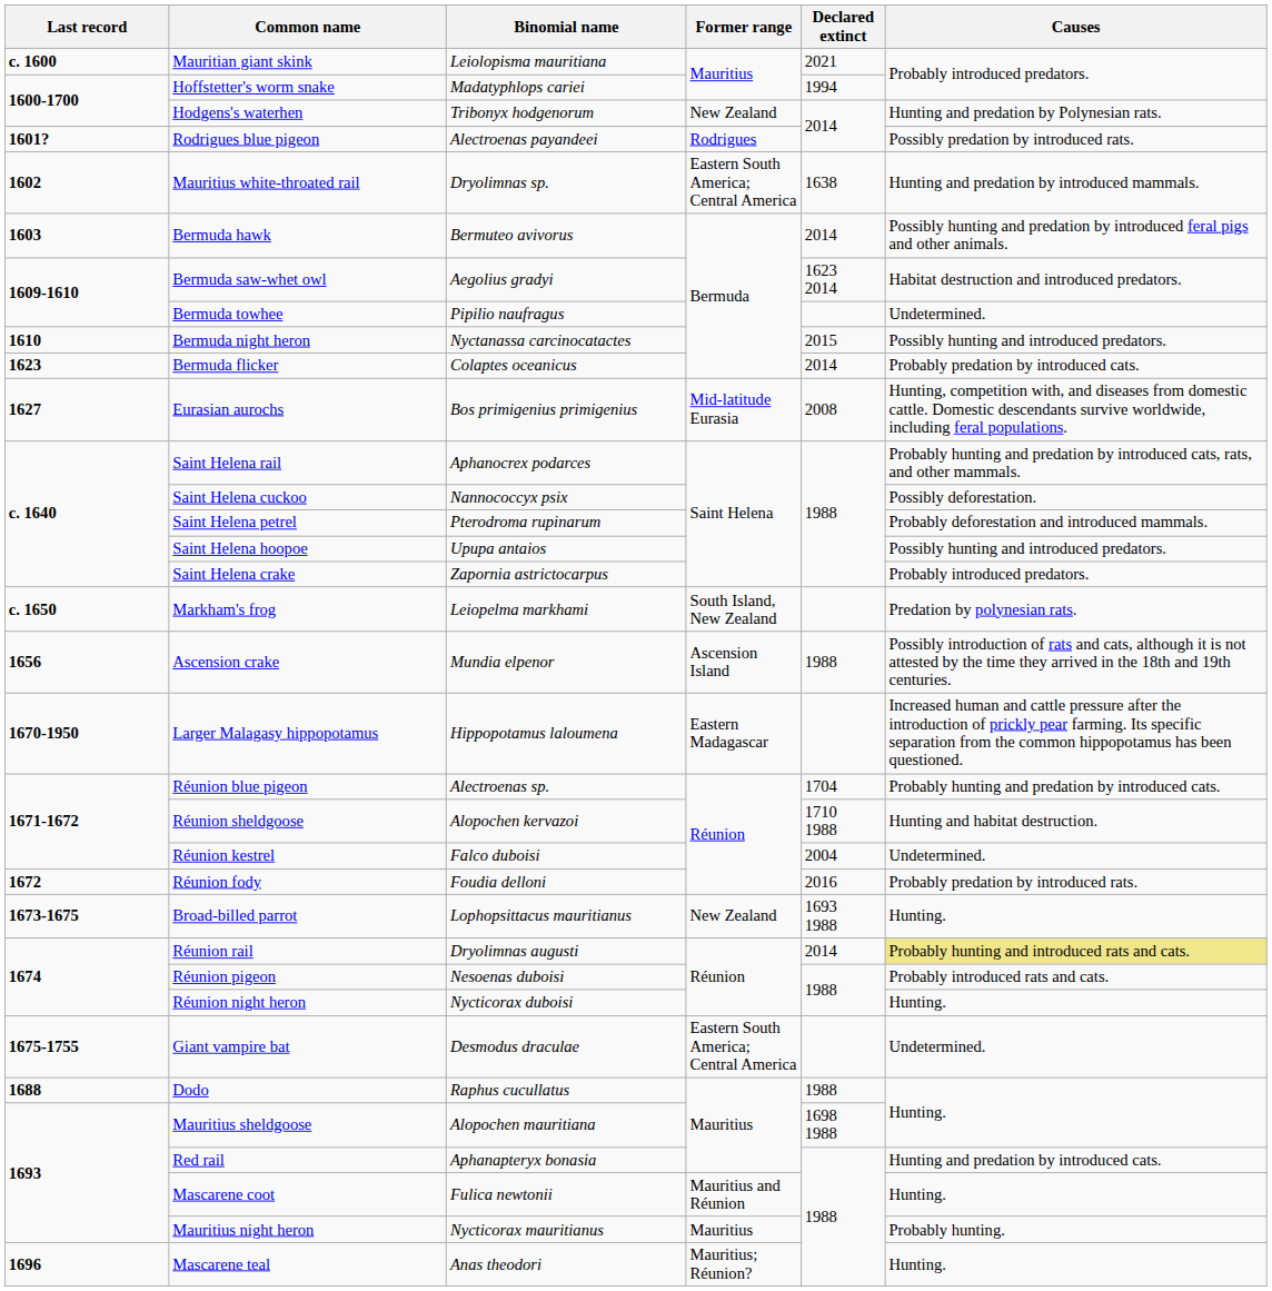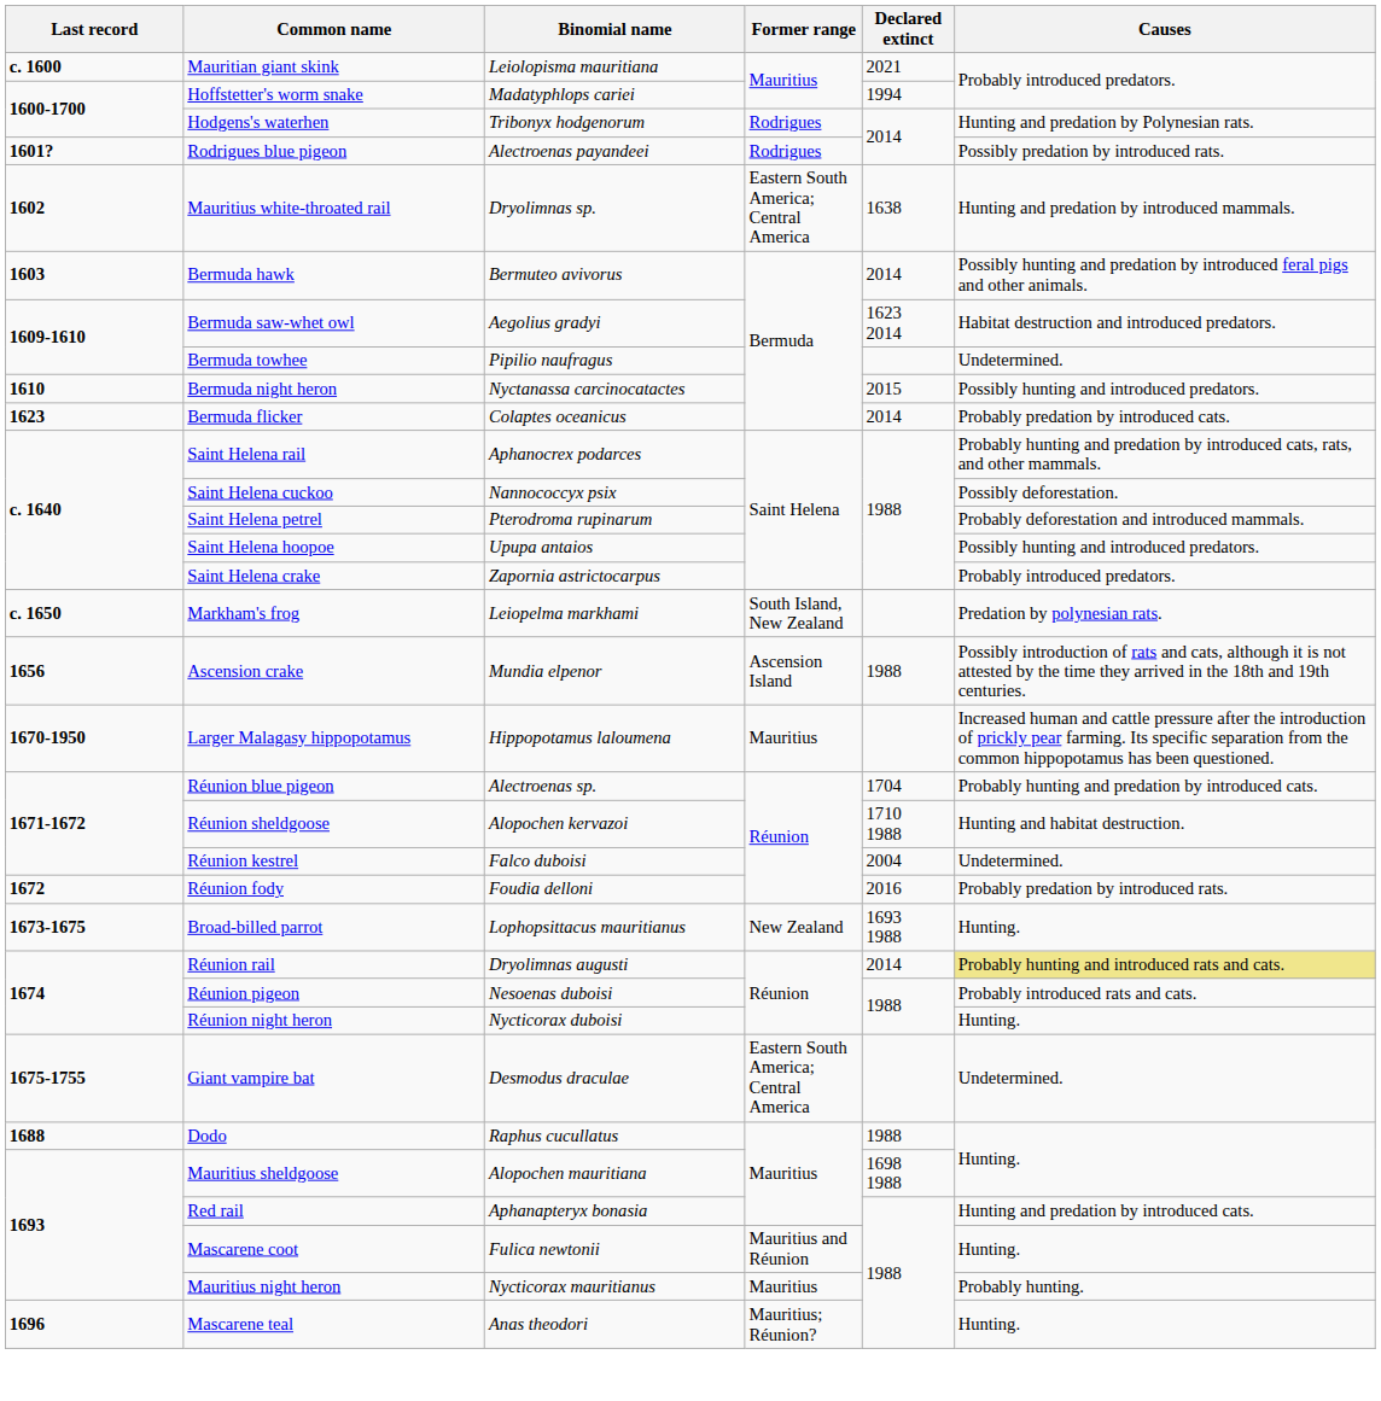 <table class="wikitable sortable">
 <tr>
 <th style="width:13%;">Last record</th>
 <th style="width:22%;">Common name</th>
 <th style="width:19%;">Binomial name</th>
 <th>Former range</th>
 <th>Declared extinct</th>
 <th>Causes</th>
 </tr>
 <tr>
 <td><strong>c. 1600</strong></td>
 <td><a href='#'>Mauritian giant skink</a></td>
 <td><em>Leiolopisma mauritiana</em></td>
 <td rowspan="2"><a href='#'>Mauritius</a></td>
 <td>2021 </td>
 <td rowspan="2">Probably introduced predators.</td>
 </tr>
 <tr>
 <td rowspan="2"><strong>1600-1700</strong></td>
 <td><a href='#'>Hoffstetter's worm snake</a></td>
 <td><em>Madatyphlops cariei</em></td>
 <td>1994 </td>
 </tr>
 <tr>
 <td><a href='#'>Hodgens's waterhen</a></td>
 <td><em>Tribonyx hodgenorum</em></td>
-<td>New Zealand</td>
+<td><a href='#'>Rodrigues</a></td>
 <td rowspan="2">2014 </td>
 <td>Hunting and predation by Polynesian rats.</td>
 </tr>
 <tr>
 <td><strong>1601?</strong></td>
 <td><a href='#'>Rodrigues blue pigeon</a></td>
 <td><em>Alectroenas payandeei</em></td>
 <td><a href='#'>Rodrigues</a></td>
 <td>Possibly predation by introduced rats.</td>
 </tr>
 <tr>
 <td><strong>1602</strong></td>
 <td><a href='#'>Mauritius white-throated rail</a></td>
 <td><em>Dryolimnas sp.</em></td>
 <td>Eastern South America;<br>Central America </td>
 <td>1638</td>
 <td>Hunting and predation by introduced mammals.</td>
 </tr>
 <tr>
 <td><strong>1603</strong></td>
 <td><a href='#'>Bermuda hawk</a></td>
 <td><em>Bermuteo avivorus</em></td>
 <td rowspan="5">Bermuda</td>
 <td>2014 </td>
 <td>Possibly hunting and predation by introduced <a href='#'>feral pigs</a> and other animals.</td>
 </tr>
 <tr>
 <td rowspan="2"><strong>1609-1610</strong></td>
 <td><a href='#'>Bermuda saw-whet owl</a></td>
 <td><em>Aegolius gradyi</em></td>
 <td>1623<br>2014 </td>
 <td>Habitat destruction and introduced predators.</td>
 </tr>
 <tr>
 <td><a href='#'>Bermuda towhee</a></td>
 <td><em>Pipilio naufragus</em></td>
 <td></td>
 <td>Undetermined.</td>
 </tr>
 <tr>
 <td><strong>1610</strong></td>
 <td><a href='#'>Bermuda night heron</a></td>
 <td><em>Nyctanassa carcinocatactes</em></td>
 <td>2015 </td>
 <td>Possibly hunting and introduced predators.</td>
 </tr>
 <tr>
 <td><strong>1623</strong></td>
 <td><a href='#'>Bermuda flicker</a></td>
 <td><em>Colaptes oceanicus</em></td>
 <td>2014 </td>
 <td>Probably predation by introduced cats.</td>
 </tr>
 <tr>
-<td><strong>1627</strong></td>
-<td><a href='#'>Eurasian aurochs</a></td>
-<td><em>Bos primigenius primigenius</em></td>
-<td><a href='#'>Mid-latitude</a> Eurasia</td>
-<td>2008 </td>
-<td>Hunting, competition with, and diseases from domestic cattle. Domestic descendants survive worldwide, including <a href='#'>feral populations</a>.</td>
-</tr>
-<tr>
 <td rowspan="5"><strong>c. 1640</strong></td>
 <td><a href='#'>Saint Helena rail</a></td>
 <td><em>Aphanocrex podarces</em></td>
 <td rowspan="5">Saint Helena</td>
 <td rowspan="5">1988 </td>
 <td>Probably hunting and predation by introduced cats, rats, and other mammals.</td>
 </tr>
 <tr>
 <td><a href='#'>Saint Helena cuckoo</a></td>
 <td><em>Nannococcyx psix</em></td>
 <td>Possibly deforestation.</td>
 </tr>
 <tr>
 <td><a href='#'>Saint Helena petrel</a></td>
 <td><em>Pterodroma rupinarum</em></td>
 <td>Probably deforestation and introduced mammals.</td>
 </tr>
 <tr>
 <td><a href='#'>Saint Helena hoopoe</a></td>
 <td><em>Upupa antaios</em></td>
 <td>Possibly hunting and introduced predators.</td>
 </tr>
 <tr>
 <td><a href='#'>Saint Helena crake</a></td>
 <td><em>Zapornia astrictocarpus</em></td>
 <td>Probably introduced predators.</td>
 </tr>
 <tr>
 <td><strong>c. 1650</strong></td>
 <td><a href='#'>Markham's frog</a></td>
 <td><em>Leiopelma markhami</em></td>
 <td>South Island, New Zealand</td>
 <td></td>
 <td>Predation by <a href='#'>polynesian rats</a>.</td>
 </tr>
 <tr>
 <td><strong>1656</strong></td>
 <td><a href='#'>Ascension crake</a></td>
 <td><em>Mundia elpenor</em></td>
 <td>Ascension Island</td>
 <td>1988 </td>
 <td>Possibly introduction of <a href='#'>rats</a> and cats, although it is not attested by the time they arrived in the 18th and 19th centuries.</td>
 </tr>
 <tr>
 <td><strong>1670-1950</strong></td>
 <td><a href='#'>Larger Malagasy hippopotamus</a></td>
 <td><em>Hippopotamus laloumena</em></td>
-<td>Eastern Madagascar</td>
+<td>Mauritius</td>
 <td></td>
 <td>Increased human and cattle pressure after the introduction of <a href='#'>prickly pear</a> farming. Its specific separation from the common hippopotamus has been questioned.</td>
 </tr>
 <tr>
 <td rowspan="3"><strong>1671-1672</strong></td>
 <td><a href='#'>Réunion blue pigeon</a></td>
 <td><em>Alectroenas sp.</em></td>
 <td rowspan="4"><a href='#'>Réunion</a></td>
 <td>1704</td>
 <td>Probably hunting and predation by introduced cats.</td>
 </tr>
 <tr>
 <td><a href='#'>Réunion sheldgoose</a></td>
 <td><em>Alopochen kervazoi</em></td>
 <td>1710<br>1988 </td>
 <td>Hunting and habitat destruction.</td>
 </tr>
 <tr>
 <td><a href='#'>Réunion kestrel</a></td>
 <td><em>Falco duboisi</em></td>
 <td>2004 </td>
 <td>Undetermined.</td>
 </tr>
 <tr>
 <td><strong>1672</strong></td>
 <td><a href='#'>Réunion fody</a></td>
 <td><em>Foudia delloni</em></td>
 <td>2016 </td>
 <td>Probably predation by introduced rats.</td>
 </tr>
 <tr>
 <td><strong>1673-1675</strong></td>
 <td><a href='#'>Broad-billed parrot</a></td>
 <td><em>Lophopsittacus mauritianus</em></td>
 <td>New Zealand</td>
 <td>1693<br>1988 </td>
 <td>Hunting.</td>
 </tr>
 <tr>
 <td rowspan="3"><strong>1674</strong></td>
 <td><a href='#'>Réunion rail</a></td>
 <td><em>Dryolimnas augusti</em></td>
 <td rowspan="3">Réunion</td>
 <td>2014 </td>
 <td style="background: khaki;">Probably hunting and introduced rats and cats.</td>
 </tr>
 <tr>
 <td><a href='#'>Réunion pigeon</a></td>
 <td><em>Nesoenas duboisi</em></td>
 <td rowspan="2">1988 </td>
 <td>Probably introduced rats and cats.</td>
 </tr>
 <tr>
 <td><a href='#'>Réunion night heron</a></td>
 <td><em>Nycticorax duboisi</em></td>
 <td>Hunting.</td>
 </tr>
 <tr>
 <td><strong>1675-1755</strong></td>
 <td><a href='#'>Giant vampire bat</a></td>
 <td><em>Desmodus draculae</em></td>
 <td>Eastern South America;<br>Central America </td>
 <td></td>
 <td>Undetermined.</td>
 </tr>
 <tr>
 <td><strong>1688</strong></td>
 <td><a href='#'>Dodo</a></td>
 <td><em>Raphus cucullatus</em></td>
 <td rowspan="3">Mauritius</td>
 <td>1988 </td>
 <td rowspan="2">Hunting.</td>
 </tr>
 <tr>
 <td rowspan="4"><strong>1693</strong></td>
 <td><a href='#'>Mauritius sheldgoose</a></td>
 <td><em>Alopochen mauritiana</em></td>
 <td>1698<br>1988 </td>
 </tr>
 <tr>
 <td><a href='#'>Red rail</a></td>
 <td><em>Aphanapteryx bonasia</em></td>
 <td rowspan="4">1988 </td>
 <td>Hunting and predation by introduced cats.</td>
 </tr>
 <tr>
 <td><a href='#'>Mascarene coot</a></td>
 <td><em>Fulica newtonii</em></td>
 <td>Mauritius and Réunion</td>
 <td>Hunting.</td>
 </tr>
 <tr>
 <td><a href='#'>Mauritius night heron</a></td>
 <td><em>Nycticorax mauritianus</em></td>
 <td>Mauritius</td>
 <td>Probably hunting.</td>
 </tr>
 <tr>
 <td><strong>1696</strong></td>
 <td><a href='#'>Mascarene teal</a></td>
 <td><em>Anas theodori</em></td>
 <td>Mauritius; Réunion?</td>
 <td>Hunting.</td>
 </tr>
 </table>
